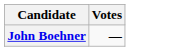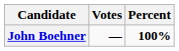 <table class="wikitable plainrowheaders" style="text-align: right;">
 <tr>
 <th scope="col">Candidate</th>
 <th scope="col">Votes</th>
+<th scope="col">Percent</th>
 </tr>
 <tr>
 <th scope="row"><a href='#'>John Boehner</a></th>
 <td><strong>—</strong></td>
+<td><strong>100%</strong></td>
 </tr>
 </table>
